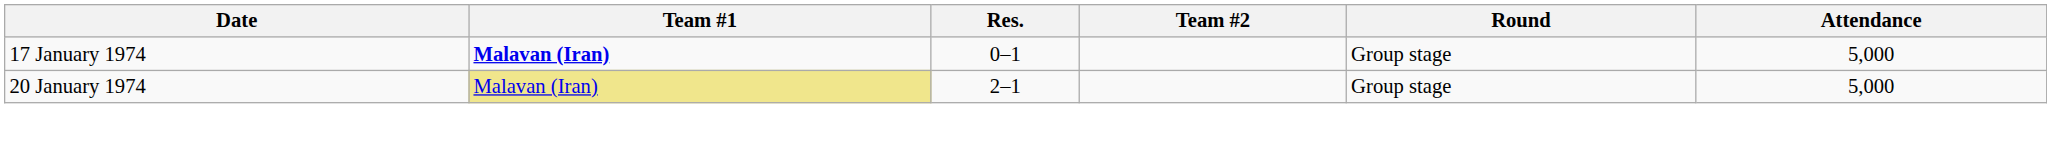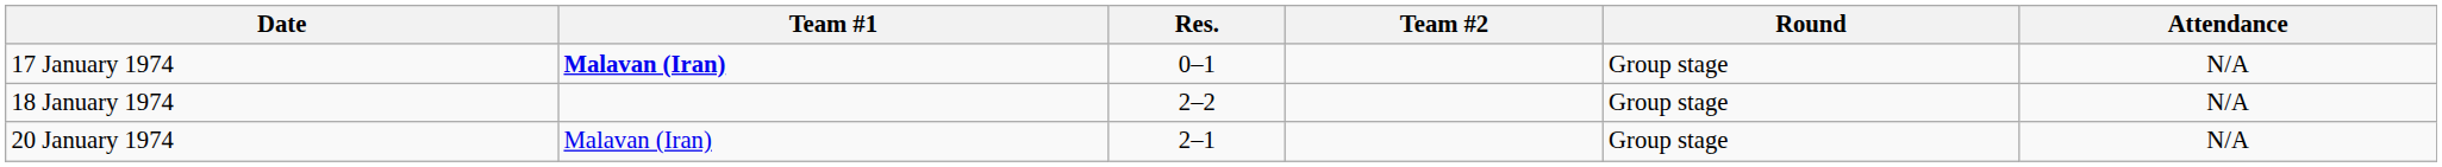 <table class="wikitable" style="text-align:left; width:100%;">
 <tr>
 <th>Date</th>
 <th>Team #1</th>
 <th>Res.</th>
 <th>Team #2</th>
 <th>Round</th>
 <th>Attendance</th>
 </tr>
 <tr>
 <td>17 January 1974</td>
 <td><strong> <a href='#'>Malavan (Iran)</a></strong></td>
 <td style="text-align:center;">0–1</td>
 <td></td>
 <td>Group stage</td>
-<td style="text-align:center;">5,000</td>
+<td style="text-align:center;">N/A</td>
+</tr>
+<tr>
+<td>18 January 1974</td>
+<td></td>
+<td style="text-align:center;">2–2</td>
+<td></td>
+<td>Group stage</td>
+<td style="text-align:center;">N/A</td>
 </tr>
 <tr>
 <td>20 January 1974</td>
-<td style="background: khaki;"> <a href='#'>Malavan (Iran)</a></td>
+<td> <a href='#'>Malavan (Iran)</a></td>
 <td style="text-align:center;">2–1</td>
 <td></td>
 <td>Group stage</td>
-<td style="text-align:center;">5,000</td>
+<td style="text-align:center;">N/A</td>
 </tr>
 </table>
